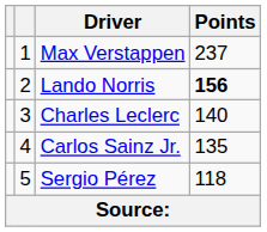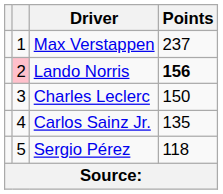 <table class="wikitable" style="font-size: 85%;">
 <tr>
 <th scope="col"></th>
 <th scope="col"></th>
 <th scope="col">Driver</th>
 <th scope="col">Points</th>
 </tr>
 <tr>
 <td align="left"></td>
 <td align="center">1</td>
 <td> <a href='#'>Max Verstappen</a></td>
 <td align="left">237</td>
 </tr>
 <tr>
 <td align="left"></td>
-<td align="center">2</td>
+<td align="center" style="background: pink;">2</td>
 <td> <a href='#'>Lando Norris</a></td>
 <td align="left"><strong>156</strong></td>
 </tr>
 <tr>
 <td align="left"></td>
 <td align="center">3</td>
 <td> <a href='#'>Charles Leclerc</a></td>
-<td align="left">140</td>
+<td align="left">150</td>
 </tr>
 <tr>
 <td align="left"></td>
 <td align="center">4</td>
 <td> <a href='#'>Carlos Sainz Jr.</a></td>
 <td align="left">135</td>
 </tr>
 <tr>
 <td align="left"></td>
 <td align="center">5</td>
 <td> <a href='#'>Sergio Pérez</a></td>
 <td align="left">118</td>
 </tr>
 <tr>
 <th colspan=4>Source:</th>
 </tr>
 </table>
